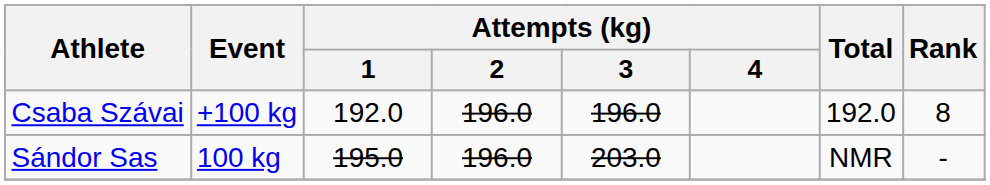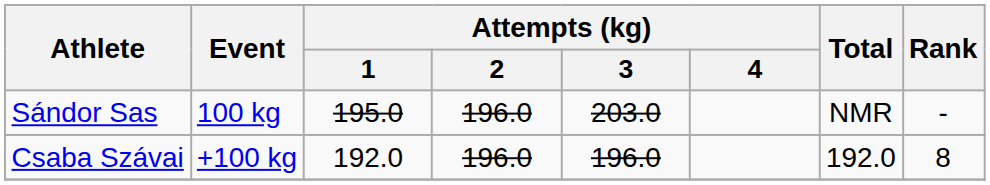 <table class="wikitable" style="font-size:90%">
 <tr>
 <th rowspan="2">Athlete</th>
 <th rowspan="2">Event</th>
 <th colspan=4>Attempts (kg)</th>
 <th rowspan="2">Total</th>
 <th rowspan="2">Rank</th>
 </tr>
 <tr style="font-size:95%">
 <th width=60>1</th>
 <th width=60>2</th>
 <th width=60>3</th>
 <th width=60>4</th>
 </tr>
 <tr align=center>
+<td align=left><a href='#'>Sándor Sas</a></td>
+<td align=left><a href='#'>100 kg</a></td>
+<td><s>195.0</s></td>
+<td><s>196.0</s></td>
+<td><s>203.0</s></td>
+<td></td>
+<td>NMR</td>
+<td>-</td>
+</tr>
+<tr align=center>
 <td align=left><a href='#'>Csaba Szávai</a></td>
 <td align=left><a href='#'>+100 kg</a></td>
 <td>192.0</td>
 <td><s>196.0</s></td>
 <td><s>196.0</s></td>
 <td></td>
 <td>192.0</td>
 <td>8</td>
 </tr>
-<tr align=center>
-<td align=left><a href='#'>Sándor Sas</a></td>
-<td align=left><a href='#'>100 kg</a></td>
-<td><s>195.0</s></td>
-<td><s>196.0</s></td>
-<td><s>203.0</s></td>
-<td></td>
-<td>NMR</td>
-<td>-</td>
-</tr>
 <tr>
 </tr>
 </table>
